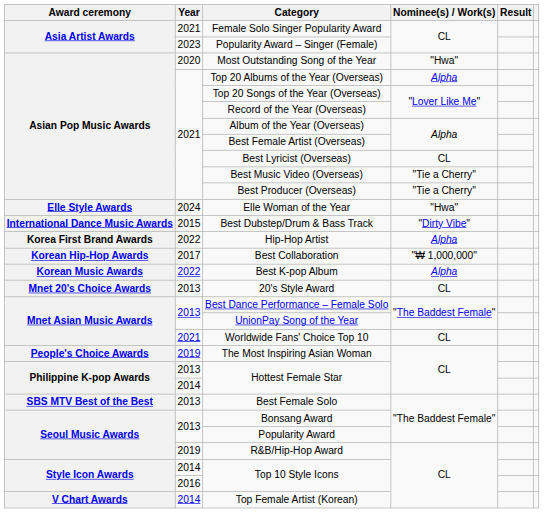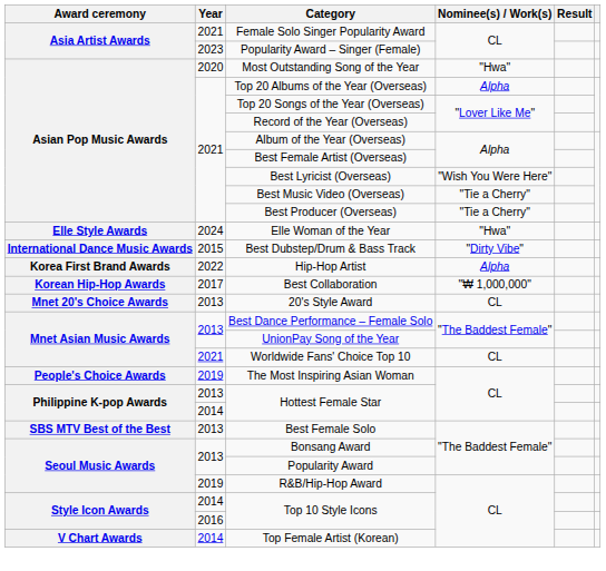 <table class="wikitable plainrowheaders sortable" style="text-align:center">
 <tr>
 <th scope="col">Award ceremony</th>
 <th scope="col">Year</th>
 <th scope="col">Category</th>
 <th scope="col">Nominee(s) / Work(s)</th>
 <th scope="col">Result</th>
 <th scope="col" class="unsortable"></th>
 </tr>
 <tr>
 <th scope="row" rowspan="2"><a href='#'>Asia Artist Awards</a></th>
 <td>2021</td>
 <td>Female Solo Singer Popularity Award</td>
 <td rowspan="2">CL</td>
 <td></td>
 <td></td>
 </tr>
 <tr>
 <td>2023</td>
 <td>Popularity Award – Singer (Female)</td>
 <td></td>
 <td></td>
 </tr>
 <tr>
 <th scope="row" rowspan="9">Asian Pop Music Awards</th>
 <td>2020</td>
 <td>Most Outstanding Song of the Year</td>
 <td>"Hwa"</td>
 <td></td>
 <td></td>
 </tr>
 <tr>
 <td rowspan="8">2021</td>
 <td>Top 20 Albums of the Year (Overseas)</td>
 <td><em><a href='#'>Alpha</a></em></td>
 <td></td>
 <td rowspan="3"></td>
 </tr>
 <tr>
 <td>Top 20 Songs of the Year (Overseas)</td>
 <td rowspan="2">"<a href='#'>Lover Like Me</a>"</td>
 <td></td>
 </tr>
 <tr>
 <td>Record of the Year (Overseas)</td>
 <td></td>
 </tr>
 <tr>
 <td>Album of the Year (Overseas)</td>
 <td rowspan="2"><em>Alpha</em></td>
 <td></td>
 <td rowspan="5"></td>
 </tr>
 <tr>
 <td>Best Female Artist (Overseas)</td>
 <td></td>
 </tr>
 <tr>
 <td>Best Lyricist (Overseas)</td>
-<td>CL</td>
+<td>"Wish You Were Here"</td>
 <td></td>
 </tr>
 <tr>
 <td>Best Music Video (Overseas)</td>
 <td>"Tie a Cherry"</td>
 <td></td>
 </tr>
 <tr>
 <td>Best Producer (Overseas)</td>
 <td>"Tie a Cherry"</td>
 <td></td>
 </tr>
 <tr>
 <th scope="row"><a href='#'>Elle Style Awards</a></th>
 <td>2024</td>
 <td>Elle Woman of the Year</td>
 <td>"Hwa"</td>
 <td></td>
 <td></td>
 </tr>
 <tr>
 <th scope="row"><a href='#'>International Dance Music Awards</a></th>
 <td>2015</td>
 <td>Best Dubstep/Drum & Bass Track</td>
 <td>"<a href='#'>Dirty Vibe</a>"</td>
 <td></td>
 <td></td>
 </tr>
 <tr>
 <th scope="row">Korea First Brand Awards</th>
 <td>2022</td>
 <td>Hip-Hop Artist</td>
 <td><em><a href='#'>Alpha</a></em></td>
 <td></td>
 <td></td>
 </tr>
 <tr>
 <th scope="row"><a href='#'>Korean Hip-Hop Awards</a></th>
 <td>2017</td>
 <td>Best Collaboration</td>
 <td>"₩ 1,000,000" </td>
-<td></td>
-<td></td>
-</tr>
-<tr>
-<th scope="row"><a href='#'>Korean Music Awards</a></th>
-<td><a href='#'>2022</a></td>
-<td>Best K-pop Album</td>
-<td><em><a href='#'>Alpha</a></em></td>
 <td></td>
 <td></td>
 </tr>
 <tr>
 <th scope="row"><a href='#'>Mnet 20's Choice Awards</a></th>
 <td>2013</td>
 <td>20's Style Award</td>
 <td>CL</td>
 <td></td>
 <td></td>
 </tr>
 <tr>
 <th scope="row" rowspan="3"><a href='#'>Mnet Asian Music Awards</a></th>
 <td rowspan="2"><a href='#'>2013</a></td>
 <td><a href='#'>Best Dance Performance – Female Solo</a></td>
 <td rowspan="2">"<a href='#'>The Baddest Female</a>"</td>
 <td></td>
 <td></td>
 </tr>
 <tr>
 <td><a href='#'>UnionPay Song of the Year</a></td>
 <td></td>
 <td></td>
 </tr>
 <tr>
 <td><a href='#'>2021</a></td>
 <td>Worldwide Fans' Choice Top 10</td>
 <td>CL</td>
 <td></td>
 <td></td>
 </tr>
 <tr>
 <th scope="row"><a href='#'>People's Choice Awards</a></th>
 <td><a href='#'>2019</a></td>
 <td>The Most Inspiring Asian Woman</td>
 <td rowspan="3">CL</td>
 <td></td>
 <td></td>
 </tr>
 <tr>
 <th scope="row" rowspan="2">Philippine K-pop Awards</th>
 <td>2013</td>
 <td rowspan="2">Hottest Female Star</td>
 <td></td>
 <td></td>
 </tr>
 <tr>
 <td>2014</td>
 <td></td>
 <td></td>
 </tr>
 <tr>
 <th scope="row"><a href='#'>SBS MTV Best of the Best</a></th>
 <td>2013</td>
 <td>Best Female Solo</td>
 <td rowspan="3">"The Baddest Female"</td>
 <td></td>
 <td></td>
 </tr>
 <tr>
 <th scope="row" rowspan="3"><a href='#'>Seoul Music Awards</a></th>
 <td rowspan="2">2013</td>
 <td>Bonsang Award</td>
 <td></td>
 <td></td>
 </tr>
 <tr>
 <td>Popularity Award</td>
 <td></td>
 <td></td>
 </tr>
 <tr>
 <td>2019</td>
 <td>R&B/Hip-Hop Award</td>
 <td rowspan="4">CL</td>
 <td></td>
 <td></td>
 </tr>
 <tr>
 <th scope="row" rowspan="2"><a href='#'>Style Icon Awards</a></th>
 <td>2014</td>
 <td rowspan="2">Top 10 Style Icons</td>
 <td></td>
 <td></td>
 </tr>
 <tr>
 <td>2016</td>
 <td></td>
 <td></td>
 </tr>
 <tr>
 <th scope="row"><a href='#'>V Chart Awards</a></th>
 <td><a href='#'>2014</a></td>
 <td>Top Female Artist (Korean)</td>
 <td></td>
 <td></td>
 </tr>
 </table>
